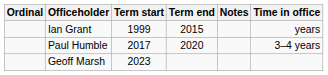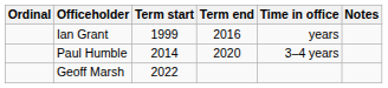 <table class="wikitable sortable">
 <tr>
 <th>Ordinal</th>
 <th>Officeholder</th>
 <th>Term start</th>
 <th>Term end</th>
+<th>Time in office</th>
 <th>Notes</th>
-<th>Time in office</th>
 </tr>
 <tr>
 <td align=center></td>
 <td>Ian Grant</td>
 <td align=center>1999</td>
-<td align=center>2015</td>
+<td align=center>2016</td>
+<td align=right> years</td>
 <td></td>
-<td align=right> years</td>
 </tr>
 <tr>
 <td align=center></td>
 <td>Paul Humble</td>
-<td align=center>2017</td>
+<td align=center>2014</td>
 <td align=center>2020</td>
+<td align="right">3–4 years</td>
 <td></td>
-<td align="right">3–4 years</td>
 </tr>
 <tr>
 <td align=center></td>
 <td>Geoff Marsh</td>
-<td align=center>2023</td>
+<td align=center>2022</td>
 <td align=center></td>
+<td align="right"></td>
 <td></td>
-<td align="right"></td>
 </tr>
 </table>
